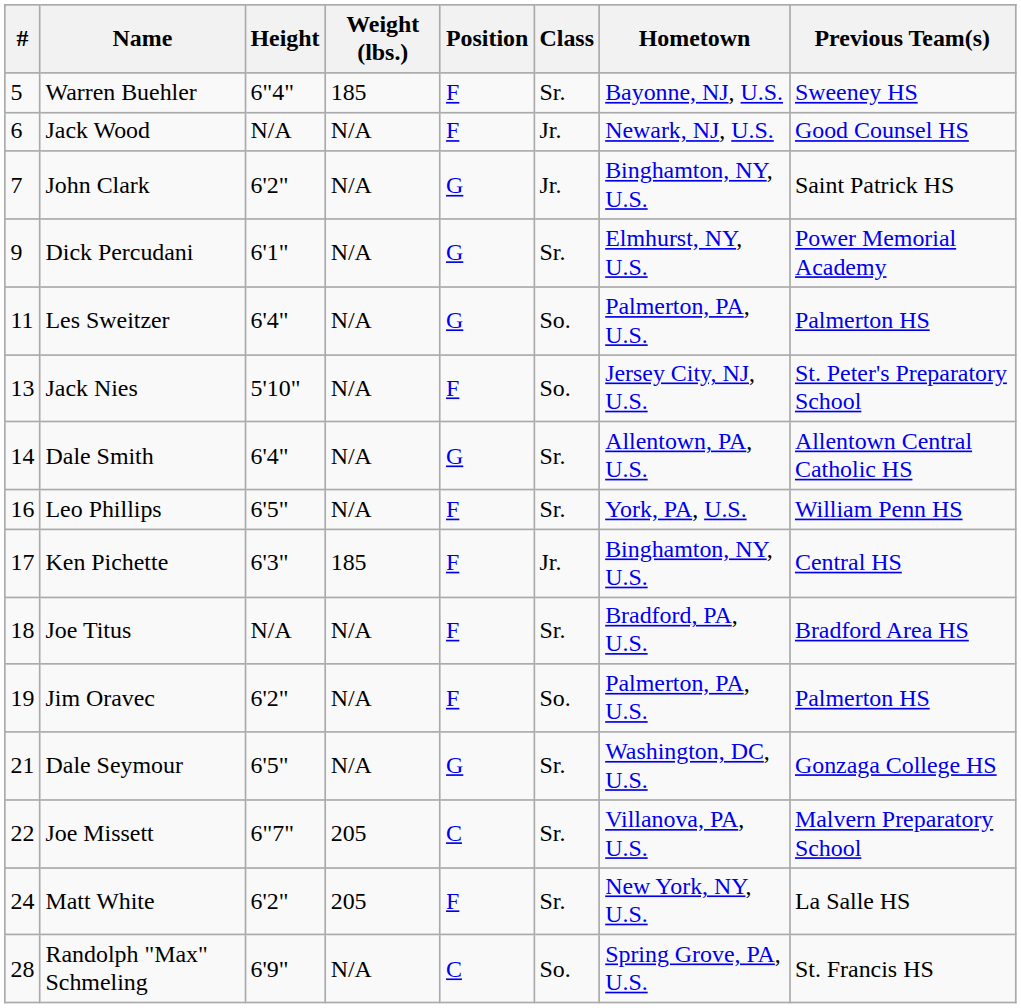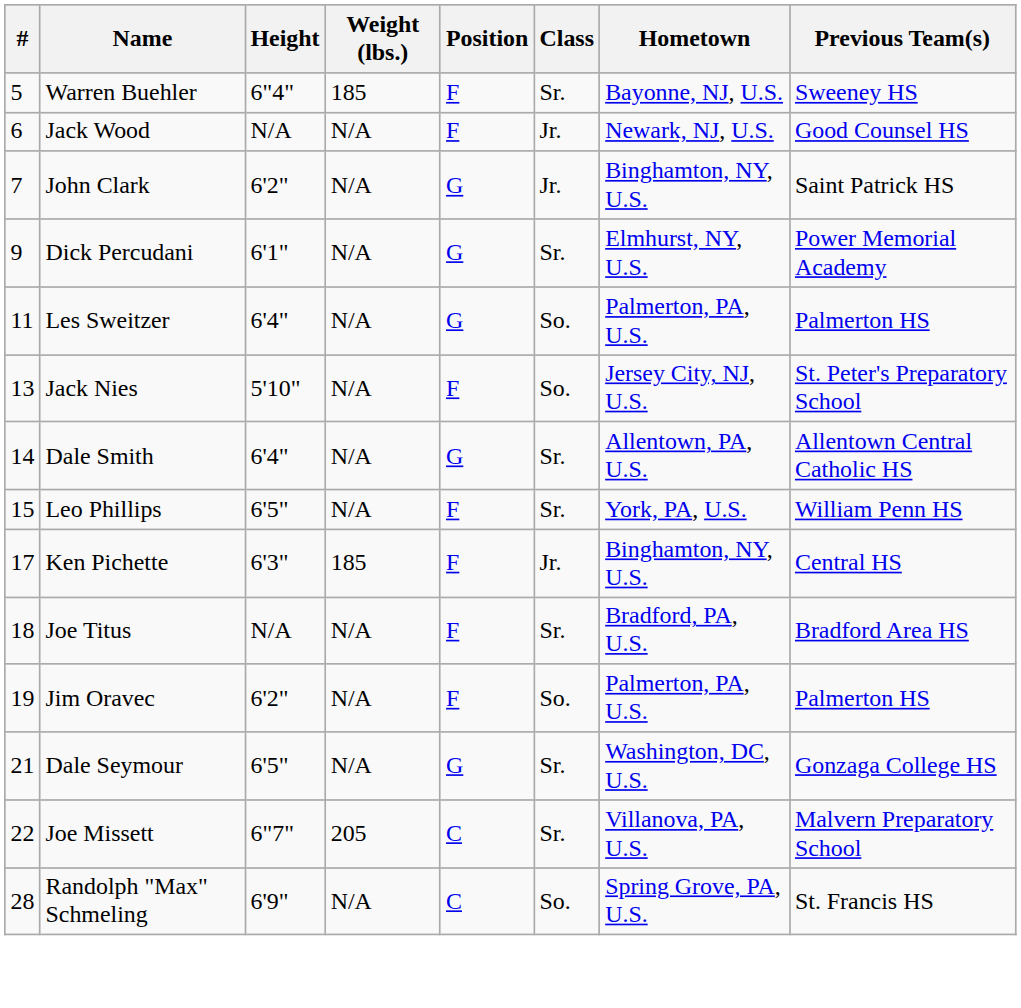 <table class="wikitable" style="font-size: 90%">
 <tr>
 <th>#</th>
 <th>Name</th>
 <th>Height</th>
 <th>Weight (lbs.)</th>
 <th>Position</th>
 <th>Class</th>
 <th>Hometown</th>
 <th>Previous Team(s)</th>
 </tr>
 <tr>
 <td>5</td>
 <td>Warren Buehler</td>
 <td>6"4"</td>
 <td>185</td>
 <td><a href='#'>F</a></td>
 <td>Sr.</td>
 <td><a href='#'>Bayonne, NJ</a>, <a href='#'>U.S.</a></td>
 <td><a href='#'>Sweeney HS</a></td>
 </tr>
 <tr>
 <td>6</td>
 <td>Jack Wood</td>
 <td>N/A</td>
 <td>N/A</td>
 <td><a href='#'>F</a></td>
 <td>Jr.</td>
 <td><a href='#'>Newark, NJ</a>, <a href='#'>U.S.</a></td>
 <td><a href='#'>Good Counsel HS</a></td>
 </tr>
 <tr>
 <td>7</td>
 <td>John Clark</td>
 <td>6'2"</td>
 <td>N/A</td>
 <td><a href='#'>G</a></td>
 <td>Jr.</td>
 <td><a href='#'>Binghamton, NY</a>, <a href='#'>U.S.</a></td>
 <td>Saint Patrick HS</td>
 </tr>
 <tr>
 <td>9</td>
 <td>Dick Percudani</td>
 <td>6'1"</td>
 <td>N/A</td>
 <td><a href='#'>G</a></td>
 <td>Sr.</td>
 <td><a href='#'>Elmhurst, NY</a>, <a href='#'>U.S.</a></td>
 <td><a href='#'>Power Memorial Academy</a></td>
 </tr>
 <tr>
 <td>11</td>
 <td>Les Sweitzer</td>
 <td>6'4"</td>
 <td>N/A</td>
 <td><a href='#'>G</a></td>
 <td>So.</td>
 <td><a href='#'>Palmerton, PA</a>, <a href='#'>U.S.</a></td>
 <td><a href='#'>Palmerton HS</a></td>
 </tr>
 <tr>
 <td>13</td>
 <td>Jack Nies</td>
 <td>5'10"</td>
 <td>N/A</td>
 <td><a href='#'>F</a></td>
 <td>So.</td>
 <td><a href='#'>Jersey City, NJ</a>, <a href='#'>U.S.</a></td>
 <td><a href='#'>St. Peter's Preparatory School</a></td>
 </tr>
 <tr>
 <td>14</td>
 <td>Dale Smith</td>
 <td>6'4"</td>
 <td>N/A</td>
 <td><a href='#'>G</a></td>
 <td>Sr.</td>
 <td><a href='#'>Allentown, PA</a>, <a href='#'>U.S.</a></td>
 <td><a href='#'>Allentown Central Catholic HS</a></td>
 </tr>
 <tr>
-<td>16</td>
+<td>15</td>
 <td>Leo Phillips</td>
 <td>6'5"</td>
 <td>N/A</td>
 <td><a href='#'>F</a></td>
 <td>Sr.</td>
 <td><a href='#'>York, PA</a>, <a href='#'>U.S.</a></td>
 <td><a href='#'>William Penn HS</a></td>
 </tr>
 <tr>
 <td>17</td>
 <td>Ken Pichette</td>
 <td>6'3"</td>
 <td>185</td>
 <td><a href='#'>F</a></td>
 <td>Jr.</td>
 <td><a href='#'>Binghamton, NY</a>, <a href='#'>U.S.</a></td>
 <td><a href='#'>Central HS</a></td>
 </tr>
 <tr>
 <td>18</td>
 <td>Joe Titus</td>
 <td>N/A</td>
 <td>N/A</td>
 <td><a href='#'>F</a></td>
 <td>Sr.</td>
 <td><a href='#'>Bradford, PA</a>, <a href='#'>U.S.</a></td>
 <td><a href='#'>Bradford Area HS</a></td>
 </tr>
 <tr>
 <td>19</td>
 <td>Jim Oravec</td>
 <td>6'2"</td>
 <td>N/A</td>
 <td><a href='#'>F</a></td>
 <td>So.</td>
 <td><a href='#'>Palmerton, PA</a>, <a href='#'>U.S.</a></td>
 <td><a href='#'>Palmerton HS</a></td>
 </tr>
 <tr>
 <td>21</td>
 <td>Dale Seymour</td>
 <td>6'5"</td>
 <td>N/A</td>
 <td><a href='#'>G</a></td>
 <td>Sr.</td>
 <td><a href='#'>Washington, DC</a>, <a href='#'>U.S.</a></td>
 <td><a href='#'>Gonzaga College HS</a></td>
 </tr>
 <tr>
 <td>22</td>
 <td>Joe Missett</td>
 <td>6"7"</td>
 <td>205</td>
 <td><a href='#'>C</a></td>
 <td>Sr.</td>
 <td><a href='#'>Villanova, PA</a>, <a href='#'>U.S.</a></td>
 <td><a href='#'>Malvern Preparatory School</a></td>
 </tr>
 <tr>
-<td>24</td>
-<td>Matt White</td>
-<td>6'2"</td>
-<td>205</td>
-<td><a href='#'>F</a></td>
-<td>Sr.</td>
-<td><a href='#'>New York, NY</a>, <a href='#'>U.S.</a></td>
-<td>La Salle HS</td>
-</tr>
-<tr>
 <td>28</td>
 <td>Randolph "Max" Schmeling</td>
 <td>6'9"</td>
 <td>N/A</td>
 <td><a href='#'>C</a></td>
 <td>So.</td>
 <td><a href='#'>Spring Grove, PA</a>, <a href='#'>U.S.</a></td>
 <td>St. Francis HS</td>
 </tr>
 </table>
